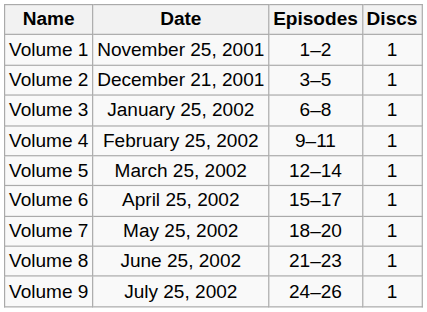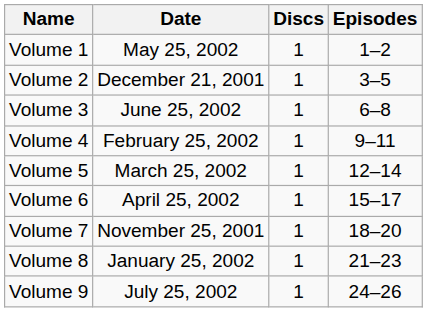 <table class="wikitable" style="text-align:center;">
 <tr>
 <th>Name</th>
 <th>Date</th>
+<th>Discs</th>
 <th>Episodes</th>
-<th>Discs</th>
 </tr>
 <tr>
 <td>Volume 1</td>
-<td>November 25, 2001</td>
+<td>May 25, 2002</td>
+<td>1</td>
 <td>1–2</td>
-<td>1</td>
 </tr>
 <tr>
 <td>Volume 2</td>
 <td>December 21, 2001</td>
+<td>1</td>
 <td>3–5</td>
-<td>1</td>
 </tr>
 <tr>
 <td>Volume 3</td>
-<td>January 25, 2002</td>
+<td>June 25, 2002</td>
+<td>1</td>
 <td>6–8</td>
-<td>1</td>
 </tr>
 <tr>
 <td>Volume 4</td>
 <td>February 25, 2002</td>
+<td>1</td>
 <td>9–11</td>
-<td>1</td>
 </tr>
 <tr>
 <td>Volume 5</td>
 <td>March 25, 2002</td>
+<td>1</td>
 <td>12–14</td>
-<td>1</td>
 </tr>
 <tr>
 <td>Volume 6</td>
 <td>April 25, 2002</td>
+<td>1</td>
 <td>15–17</td>
-<td>1</td>
 </tr>
 <tr>
 <td>Volume 7</td>
-<td>May 25, 2002</td>
+<td>November 25, 2001</td>
+<td>1</td>
 <td>18–20</td>
-<td>1</td>
 </tr>
 <tr>
 <td>Volume 8</td>
-<td>June 25, 2002</td>
+<td>January 25, 2002</td>
+<td>1</td>
 <td>21–23</td>
-<td>1</td>
 </tr>
 <tr>
 <td>Volume 9</td>
 <td>July 25, 2002</td>
+<td>1</td>
 <td>24–26</td>
-<td>1</td>
 </tr>
 </table>
